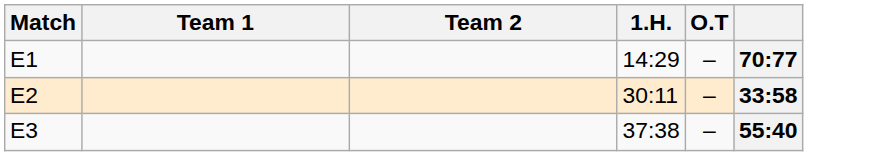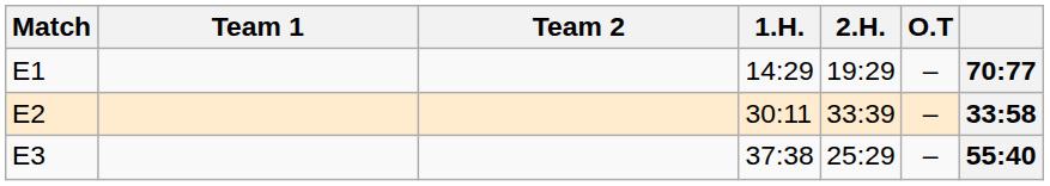 <table class="wikitable">
 <tr>
 <th>Match</th>
 <th align="left" width="180">Team 1</th>
 <th align="left" width="180">Team 2</th>
 <th>1.H.</th>
+<th>2.H.</th>
 <th>O.T</th>
 <th></th>
 </tr>
 <tr>
 <td>E1</td>
 <td></td>
 <td></td>
 <td>14:29</td>
+<td>19:29</td>
 <td align="center">–</td>
 <th align="center">70:77</th>
 </tr>
 <tr bgcolor="#FFECCE">
 <td>E2</td>
 <td></td>
 <td></td>
 <td>30:11</td>
+<td>33:39</td>
 <td align="center">–</td>
 <th align="center">33:58</th>
 </tr>
 <tr>
 <td>E3</td>
 <td></td>
 <td></td>
 <td>37:38</td>
+<td>25:29</td>
 <td align="center">–</td>
 <th align="center">55:40</th>
 </tr>
 </table>
